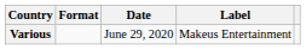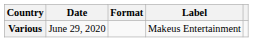 <table class="wikitable plainrowheaders" border="1">
 <tr>
 <th scope="col">Country</th>
+<th scope="col">Date</th>
 <th scope="col">Format</th>
-<th scope="col">Date</th>
 <th scope="col">Label</th>
 <th scope="col"></th>
 </tr>
 <tr>
 <th scope="row">Various</th>
+<td>June 29, 2020</td>
 <td></td>
-<td>June 29, 2020</td>
 <td>Makeus Entertainment</td>
 <td align="center"></td>
 </tr>
 </table>
